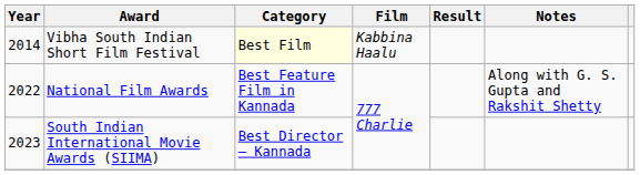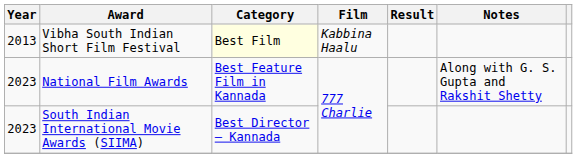 <table class="wikitable sortable">
 <tr>
 <th>Year</th>
 <th>Award</th>
 <th>Category</th>
 <th>Film</th>
 <th>Result</th>
 <th>Notes</th>
 <th></th>
 </tr>
 <tr>
-<td>2014</td>
+<td>2013</td>
 <td>Vibha South Indian Short Film Festival</td>
 <td style="background: lightyellow;">Best Film</td>
 <td><em>Kabbina Haalu</em></td>
 <td></td>
 <td></td>
 <td></td>
 </tr>
 <tr>
-<td>2022</td>
+<td>2023</td>
 <td><a href='#'>National Film Awards</a></td>
 <td><a href='#'>Best Feature Film in Kannada</a></td>
 <td rowspan="2"><em><a href='#'>777 Charlie</a></em></td>
 <td></td>
 <td>Along with G. S. Gupta and <a href='#'>Rakshit Shetty</a></td>
 <td></td>
 </tr>
 <tr>
 <td>2023</td>
 <td><a href='#'>South Indian International Movie Awards</a> (<a href='#'>SIIMA</a>)</td>
 <td><a href='#'>Best Director — Kannada</a></td>
 <td></td>
 <td></td>
 <td></td>
 </tr>
 <tr>
 </tr>
 </table>
